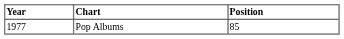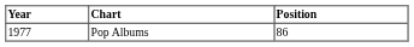 <table border=1 cellspacing=0 cellpadding=2 width="550px">
 <tr>
 <th align="left">Year</th>
 <th align="left">Chart</th>
 <th align="left">Position</th>
 </tr>
 <tr>
 <td align="left">1977</td>
 <td align="left">Pop Albums</td>
-<td align="left">85</td>
+<td align="left">86</td>
 </tr>
 <tr>
 </tr>
 </table>
